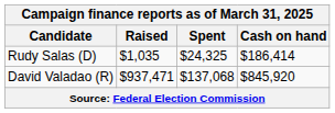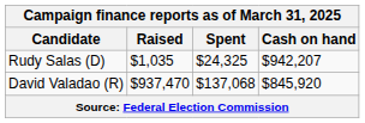 <table class="wikitable sortable">
 <tr>
 <th colspan=4>Campaign finance reports as of March 31, 2025</th>
 </tr>
 <tr style="text-align:center;">
 <th>Candidate</th>
 <th>Raised</th>
 <th>Spent</th>
 <th>Cash on hand</th>
 </tr>
 <tr>
 <td>Rudy Salas (D)</td>
 <td>$1,035</td>
 <td>$24,325</td>
-<td>$186,414</td>
+<td>$942,207</td>
 </tr>
 <tr>
 <td>David Valadao (R)</td>
-<td>$937,471</td>
+<td>$937,470</td>
 <td>$137,068</td>
 <td>$845,920</td>
 </tr>
 <tr>
 <th colspan="4"><small>Source: <a href='#'>Federal Election Commission</a></small></th>
 </tr>
 </table>
